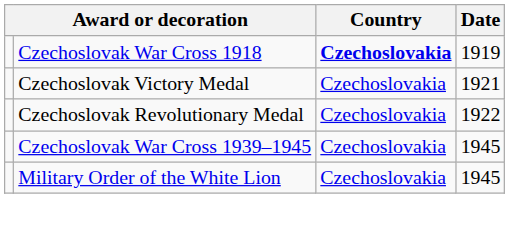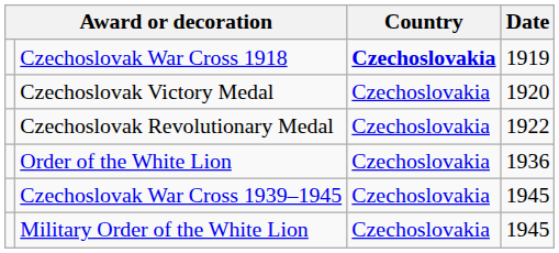 <table class="wikitable" style="text-align:left;">
 <tr>
 <th colspan=2>Award or decoration</th>
 <th>Country</th>
 <th>Date</th>
 </tr>
 <tr>
 <td></td>
 <td><a href='#'>Czechoslovak War Cross 1918</a></td>
 <td><strong><a href='#'>Czechoslovakia</a></strong></td>
 <td>1919</td>
 </tr>
 <tr>
 <td></td>
 <td>Czechoslovak Victory Medal</td>
 <td><a href='#'>Czechoslovakia</a></td>
-<td>1921</td>
+<td>1920</td>
 </tr>
 <tr>
 <td></td>
 <td>Czechoslovak Revolutionary Medal</td>
 <td><a href='#'>Czechoslovakia</a></td>
 <td>1922</td>
+</tr>
+<tr>
+<td></td>
+<td><a href='#'>Order of the White Lion</a></td>
+<td><a href='#'>Czechoslovakia</a></td>
+<td>1936</td>
 </tr>
 <tr>
 <td></td>
 <td><a href='#'>Czechoslovak War Cross 1939–1945</a></td>
 <td><a href='#'>Czechoslovakia</a></td>
 <td>1945</td>
 </tr>
 <tr>
 <td></td>
 <td><a href='#'>Military Order of the White Lion</a></td>
 <td><a href='#'>Czechoslovakia</a></td>
 <td>1945</td>
 </tr>
 </table>
